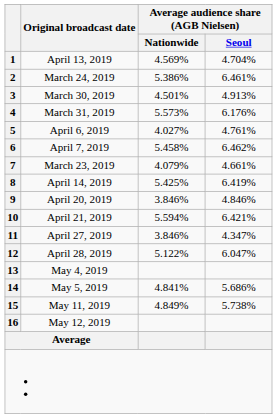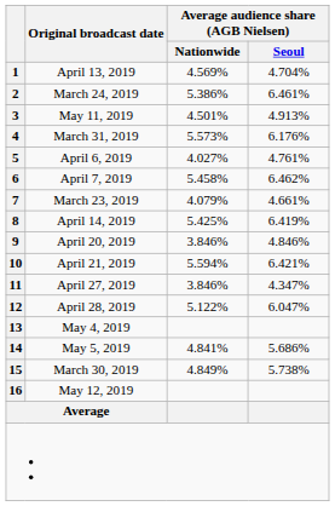 <table class="wikitable" style="text-align:center;max-width:450px; margin-left: auto; margin-right: auto; border: none;">
 <tr>
 </tr>
 <tr>
 <th rowspan="2"></th>
 <th rowspan="2">Original broadcast date</th>
 <th colspan="2">Average audience share<br>(AGB Nielsen)</th>
 </tr>
 <tr>
 <th width="90">Nationwide</th>
 <th width="90"><a href='#'>Seoul</a></th>
 </tr>
 <tr>
 <th>1</th>
 <td>April 13, 2019</td>
 <td>4.569%</td>
 <td>4.704%</td>
 </tr>
 <tr>
 <th>2</th>
 <td>March 24, 2019</td>
 <td>5.386%</td>
 <td>6.461%</td>
 </tr>
 <tr>
 <th>3</th>
-<td>March 30, 2019</td>
+<td>May 11, 2019</td>
 <td>4.501%</td>
 <td>4.913%</td>
 </tr>
 <tr>
 <th>4</th>
 <td>March 31, 2019</td>
 <td>5.573%</td>
 <td>6.176%</td>
 </tr>
 <tr>
 <th>5</th>
 <td>April 6, 2019</td>
 <td>4.027%</td>
 <td>4.761%</td>
 </tr>
 <tr>
 <th>6</th>
 <td>April 7, 2019</td>
 <td>5.458%</td>
 <td>6.462%</td>
 </tr>
 <tr>
 <th>7</th>
 <td>March 23, 2019</td>
 <td>4.079%</td>
 <td>4.661%</td>
 </tr>
 <tr>
 <th>8</th>
 <td>April 14, 2019</td>
 <td>5.425%</td>
 <td>6.419%</td>
 </tr>
 <tr>
 <th>9</th>
 <td>April 20, 2019</td>
 <td>3.846%</td>
 <td>4.846%</td>
 </tr>
 <tr>
 <th>10</th>
 <td>April 21, 2019</td>
 <td>5.594%</td>
 <td>6.421%</td>
 </tr>
 <tr>
 <th>11</th>
 <td>April 27, 2019</td>
 <td>3.846%</td>
 <td>4.347%</td>
 </tr>
 <tr>
 <th>12</th>
 <td>April 28, 2019</td>
 <td>5.122%</td>
 <td>6.047%</td>
 </tr>
 <tr>
 <th>13</th>
 <td>May 4, 2019</td>
 <td></td>
 <td></td>
 </tr>
 <tr>
 <th>14</th>
 <td>May 5, 2019</td>
 <td>4.841%</td>
 <td>5.686%</td>
 </tr>
 <tr>
 <th>15</th>
-<td>May 11, 2019</td>
+<td>March 30, 2019</td>
 <td>4.849%</td>
 <td>5.738%</td>
 </tr>
 <tr>
 <th>16</th>
 <td>May 12, 2019</td>
 <td></td>
 <td></td>
 </tr>
 <tr>
 <th colspan="2">Average</th>
 <th></th>
 <th></th>
 </tr>
 <tr>
 <td colspan="6"><br><ul><li></li><li></li></ul></td>
 </tr>
 </table>
